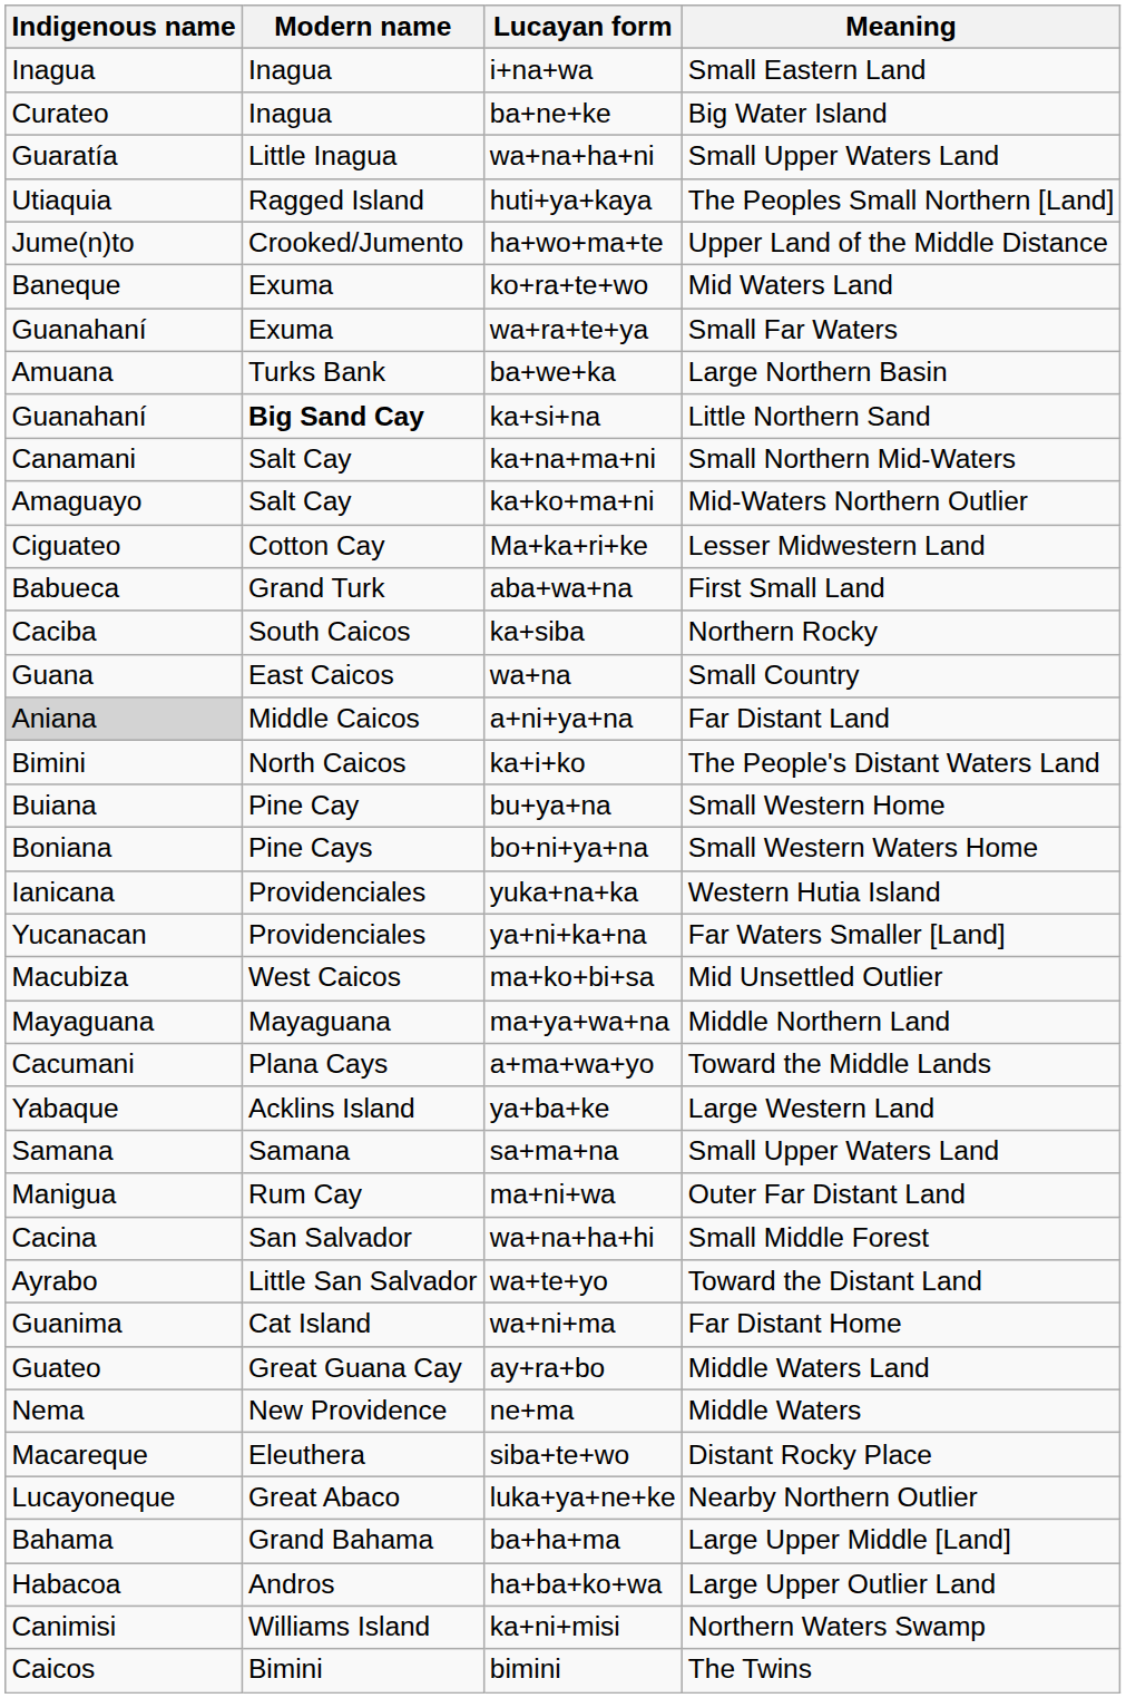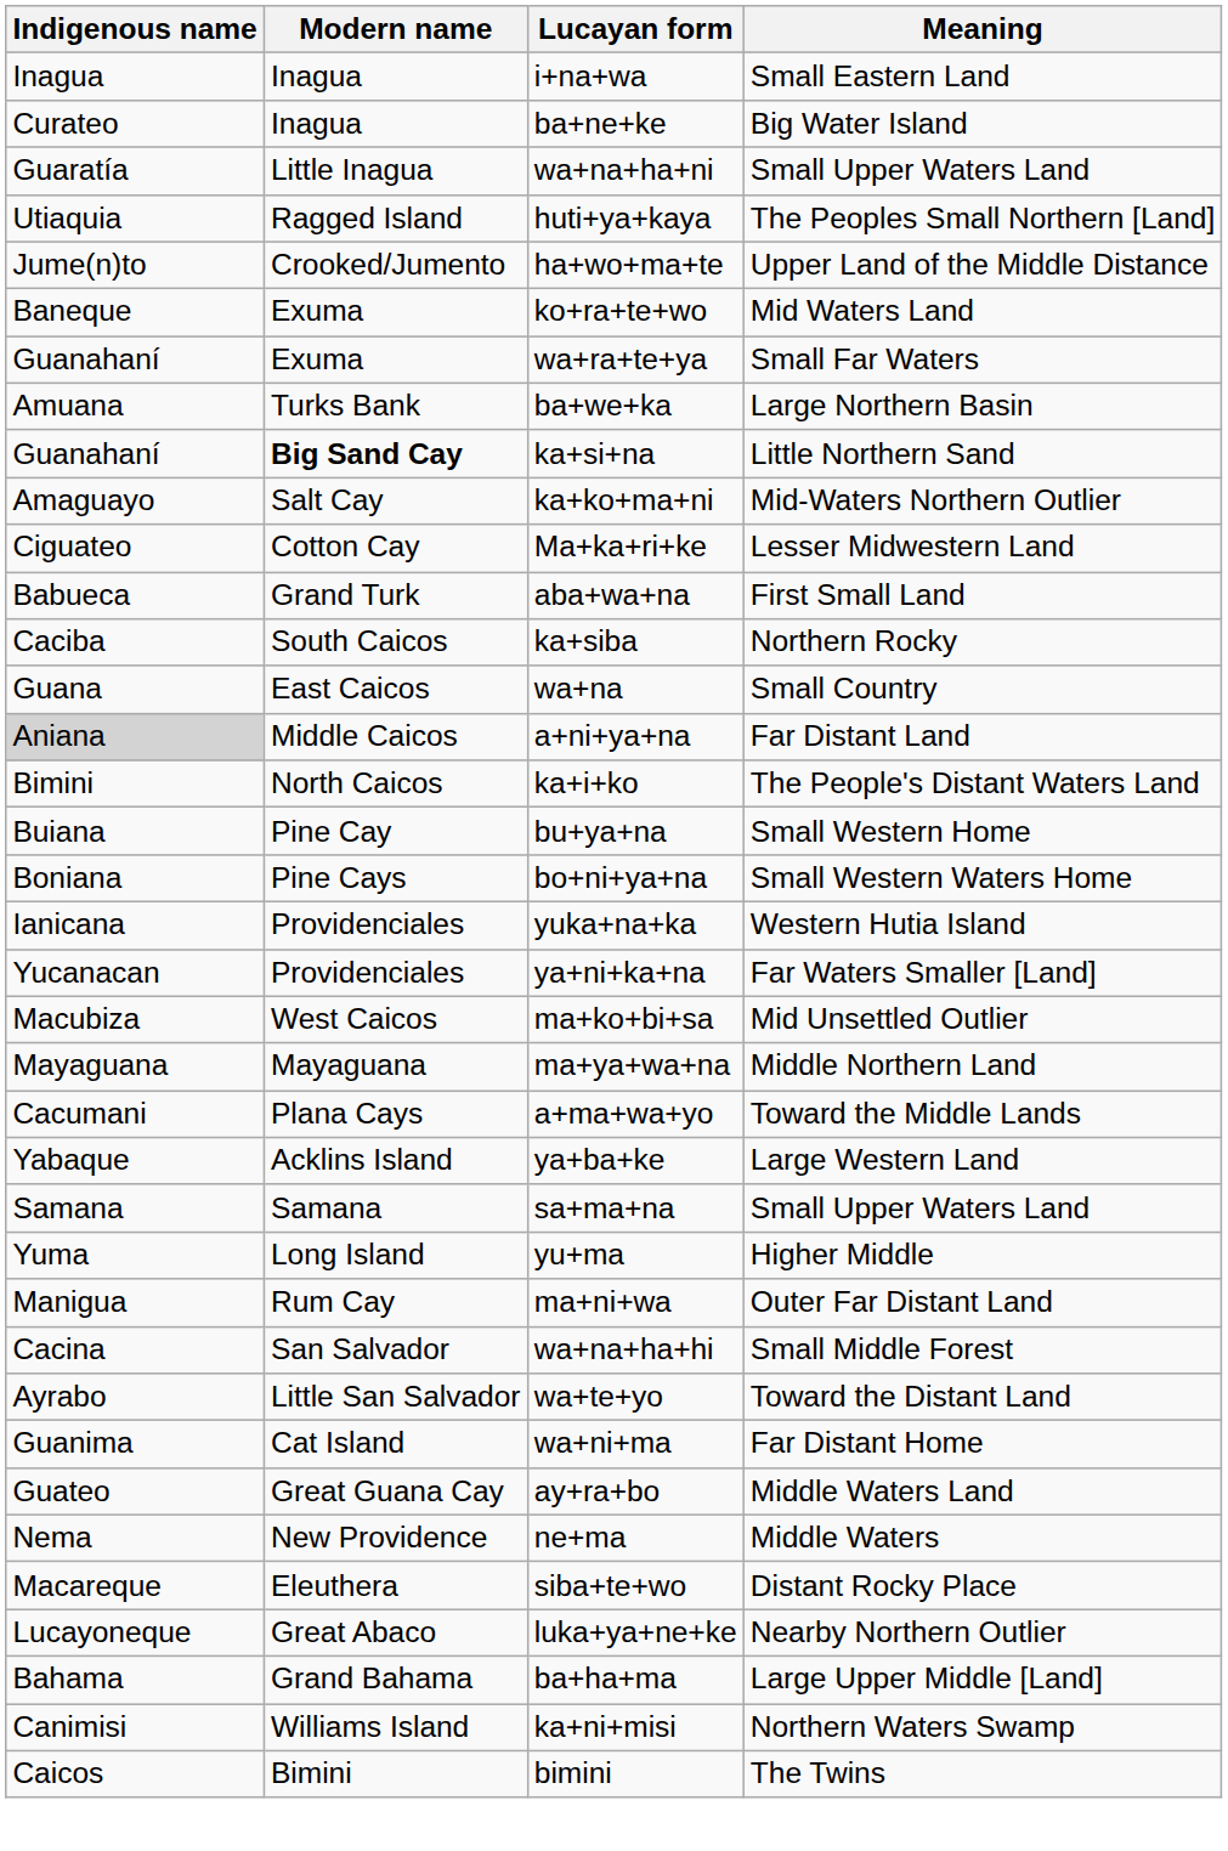 <table class="wikitable sortable">
 <tr>
 <th>Indigenous name</th>
 <th>Modern name</th>
 <th>Lucayan form</th>
 <th>Meaning</th>
 </tr>
 <tr>
 <td>Inagua</td>
 <td>Inagua</td>
 <td>i+na+wa</td>
 <td>Small Eastern Land</td>
 </tr>
 <tr>
 <td>Curateo</td>
 <td>Inagua</td>
 <td>ba+ne+ke</td>
 <td>Big Water Island</td>
 </tr>
 <tr>
 <td>Guaratía</td>
 <td>Little Inagua</td>
 <td>wa+na+ha+ni</td>
 <td>Small Upper Waters Land</td>
 </tr>
 <tr>
 <td>Utiaquia</td>
 <td>Ragged Island</td>
 <td>huti+ya+kaya</td>
 <td>The Peoples Small Northern [Land]</td>
 </tr>
 <tr>
 <td>Jume(n)to</td>
 <td>Crooked/Jumento</td>
 <td>ha+wo+ma+te</td>
 <td>Upper Land of the Middle Distance</td>
 </tr>
 <tr>
 <td>Baneque</td>
 <td>Exuma</td>
 <td>ko+ra+te+wo</td>
 <td>Mid Waters Land</td>
 </tr>
 <tr>
 <td>Guanahaní</td>
 <td>Exuma</td>
 <td>wa+ra+te+ya</td>
 <td>Small Far Waters</td>
 </tr>
 <tr>
 <td>Amuana</td>
 <td>Turks Bank</td>
 <td>ba+we+ka</td>
 <td>Large Northern Basin</td>
 </tr>
 <tr>
 <td>Guanahaní</td>
 <td><strong>Big Sand Cay</strong></td>
 <td>ka+si+na</td>
 <td>Little Northern Sand</td>
-</tr>
-<tr>
-<td>Canamani</td>
-<td>Salt Cay</td>
-<td>ka+na+ma+ni</td>
-<td>Small Northern Mid-Waters</td>
 </tr>
 <tr>
 <td>Amaguayo</td>
 <td>Salt Cay</td>
 <td>ka+ko+ma+ni</td>
 <td>Mid-Waters Northern Outlier</td>
 </tr>
 <tr>
 <td>Ciguateo</td>
 <td>Cotton Cay</td>
 <td>Ma+ka+ri+ke</td>
 <td>Lesser Midwestern Land</td>
 </tr>
 <tr>
 <td>Babueca</td>
 <td>Grand Turk</td>
 <td>aba+wa+na</td>
 <td>First Small Land</td>
 </tr>
 <tr>
 <td>Caciba</td>
 <td>South Caicos</td>
 <td>ka+siba</td>
 <td>Northern Rocky</td>
 </tr>
 <tr>
 <td>Guana</td>
 <td>East Caicos</td>
 <td>wa+na</td>
 <td>Small Country</td>
 </tr>
 <tr>
 <td style="background: lightgrey;">Aniana</td>
 <td>Middle Caicos</td>
 <td>a+ni+ya+na</td>
 <td>Far Distant Land</td>
 </tr>
 <tr>
 <td>Bimini</td>
 <td>North Caicos</td>
 <td>ka+i+ko</td>
 <td>The People's Distant Waters Land</td>
 </tr>
 <tr>
 <td>Buiana</td>
 <td>Pine Cay</td>
 <td>bu+ya+na</td>
 <td>Small Western Home</td>
 </tr>
 <tr>
 <td>Boniana</td>
 <td>Pine Cays</td>
 <td>bo+ni+ya+na</td>
 <td>Small Western Waters Home</td>
 </tr>
 <tr>
 <td>Ianicana</td>
 <td>Providenciales</td>
 <td>yuka+na+ka</td>
 <td>Western Hutia Island</td>
 </tr>
 <tr>
 <td>Yucanacan</td>
 <td>Providenciales</td>
 <td>ya+ni+ka+na</td>
 <td>Far Waters Smaller [Land]</td>
 </tr>
 <tr>
 <td>Macubiza</td>
 <td>West Caicos</td>
 <td>ma+ko+bi+sa</td>
 <td>Mid Unsettled Outlier</td>
 </tr>
 <tr>
 <td>Mayaguana</td>
 <td>Mayaguana</td>
 <td>ma+ya+wa+na</td>
 <td>Middle Northern Land</td>
 </tr>
 <tr>
 <td>Cacumani</td>
 <td>Plana Cays</td>
 <td>a+ma+wa+yo</td>
 <td>Toward the Middle Lands</td>
 </tr>
 <tr>
 <td>Yabaque</td>
 <td>Acklins Island</td>
 <td>ya+ba+ke</td>
 <td>Large Western Land</td>
 </tr>
 <tr>
 <td>Samana</td>
 <td>Samana</td>
 <td>sa+ma+na</td>
 <td>Small Upper Waters Land</td>
 </tr>
 <tr>
+<td>Yuma</td>
+<td>Long Island</td>
+<td>yu+ma</td>
+<td>Higher Middle</td>
+</tr>
+<tr>
 <td>Manigua</td>
 <td>Rum Cay</td>
 <td>ma+ni+wa</td>
 <td>Outer Far Distant Land</td>
 </tr>
 <tr>
 <td>Cacina</td>
 <td>San Salvador</td>
 <td>wa+na+ha+hi</td>
 <td>Small Middle Forest</td>
 </tr>
 <tr>
 <td>Ayrabo</td>
 <td>Little San Salvador</td>
 <td>wa+te+yo</td>
 <td>Toward the Distant Land</td>
 </tr>
 <tr>
 <td>Guanima</td>
 <td>Cat Island</td>
 <td>wa+ni+ma</td>
 <td>Far Distant Home</td>
 </tr>
 <tr>
 <td>Guateo</td>
 <td>Great Guana Cay</td>
 <td>ay+ra+bo</td>
 <td>Middle Waters Land</td>
 </tr>
 <tr>
 <td>Nema</td>
 <td>New Providence</td>
 <td>ne+ma</td>
 <td>Middle Waters</td>
 </tr>
 <tr>
 <td>Macareque</td>
 <td>Eleuthera</td>
 <td>siba+te+wo</td>
 <td>Distant Rocky Place</td>
 </tr>
 <tr>
 <td>Lucayoneque</td>
 <td>Great Abaco</td>
 <td>luka+ya+ne+ke</td>
 <td>Nearby Northern Outlier</td>
 </tr>
 <tr>
 <td>Bahama</td>
 <td>Grand Bahama</td>
 <td>ba+ha+ma</td>
 <td>Large Upper Middle [Land]</td>
 </tr>
 <tr>
-<td>Habacoa</td>
-<td>Andros</td>
-<td>ha+ba+ko+wa</td>
-<td>Large Upper Outlier Land</td>
-</tr>
-<tr>
 <td>Canimisi</td>
 <td>Williams Island</td>
 <td>ka+ni+misi</td>
 <td>Northern Waters Swamp</td>
 </tr>
 <tr>
 <td>Caicos</td>
 <td>Bimini</td>
 <td>bimini</td>
 <td>The Twins</td>
 </tr>
 </table>
